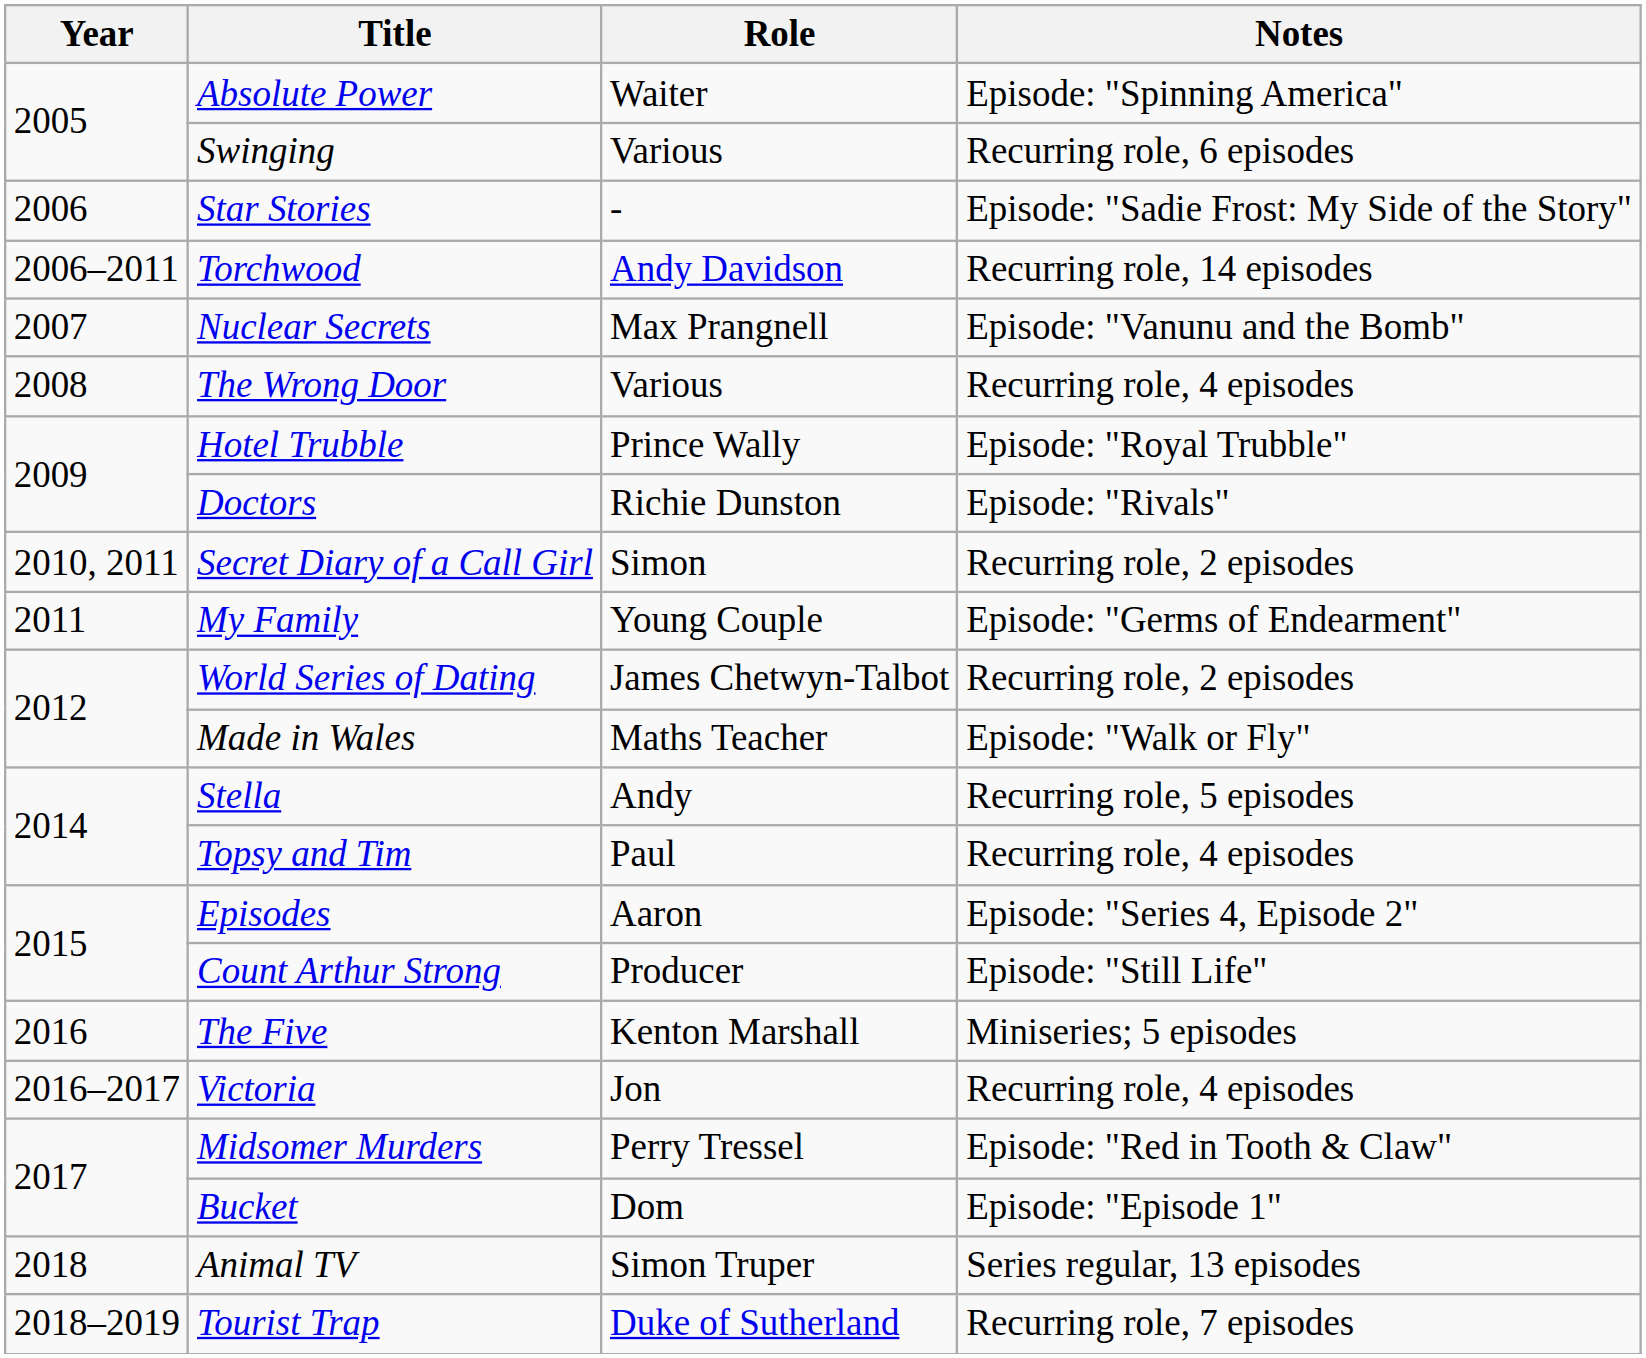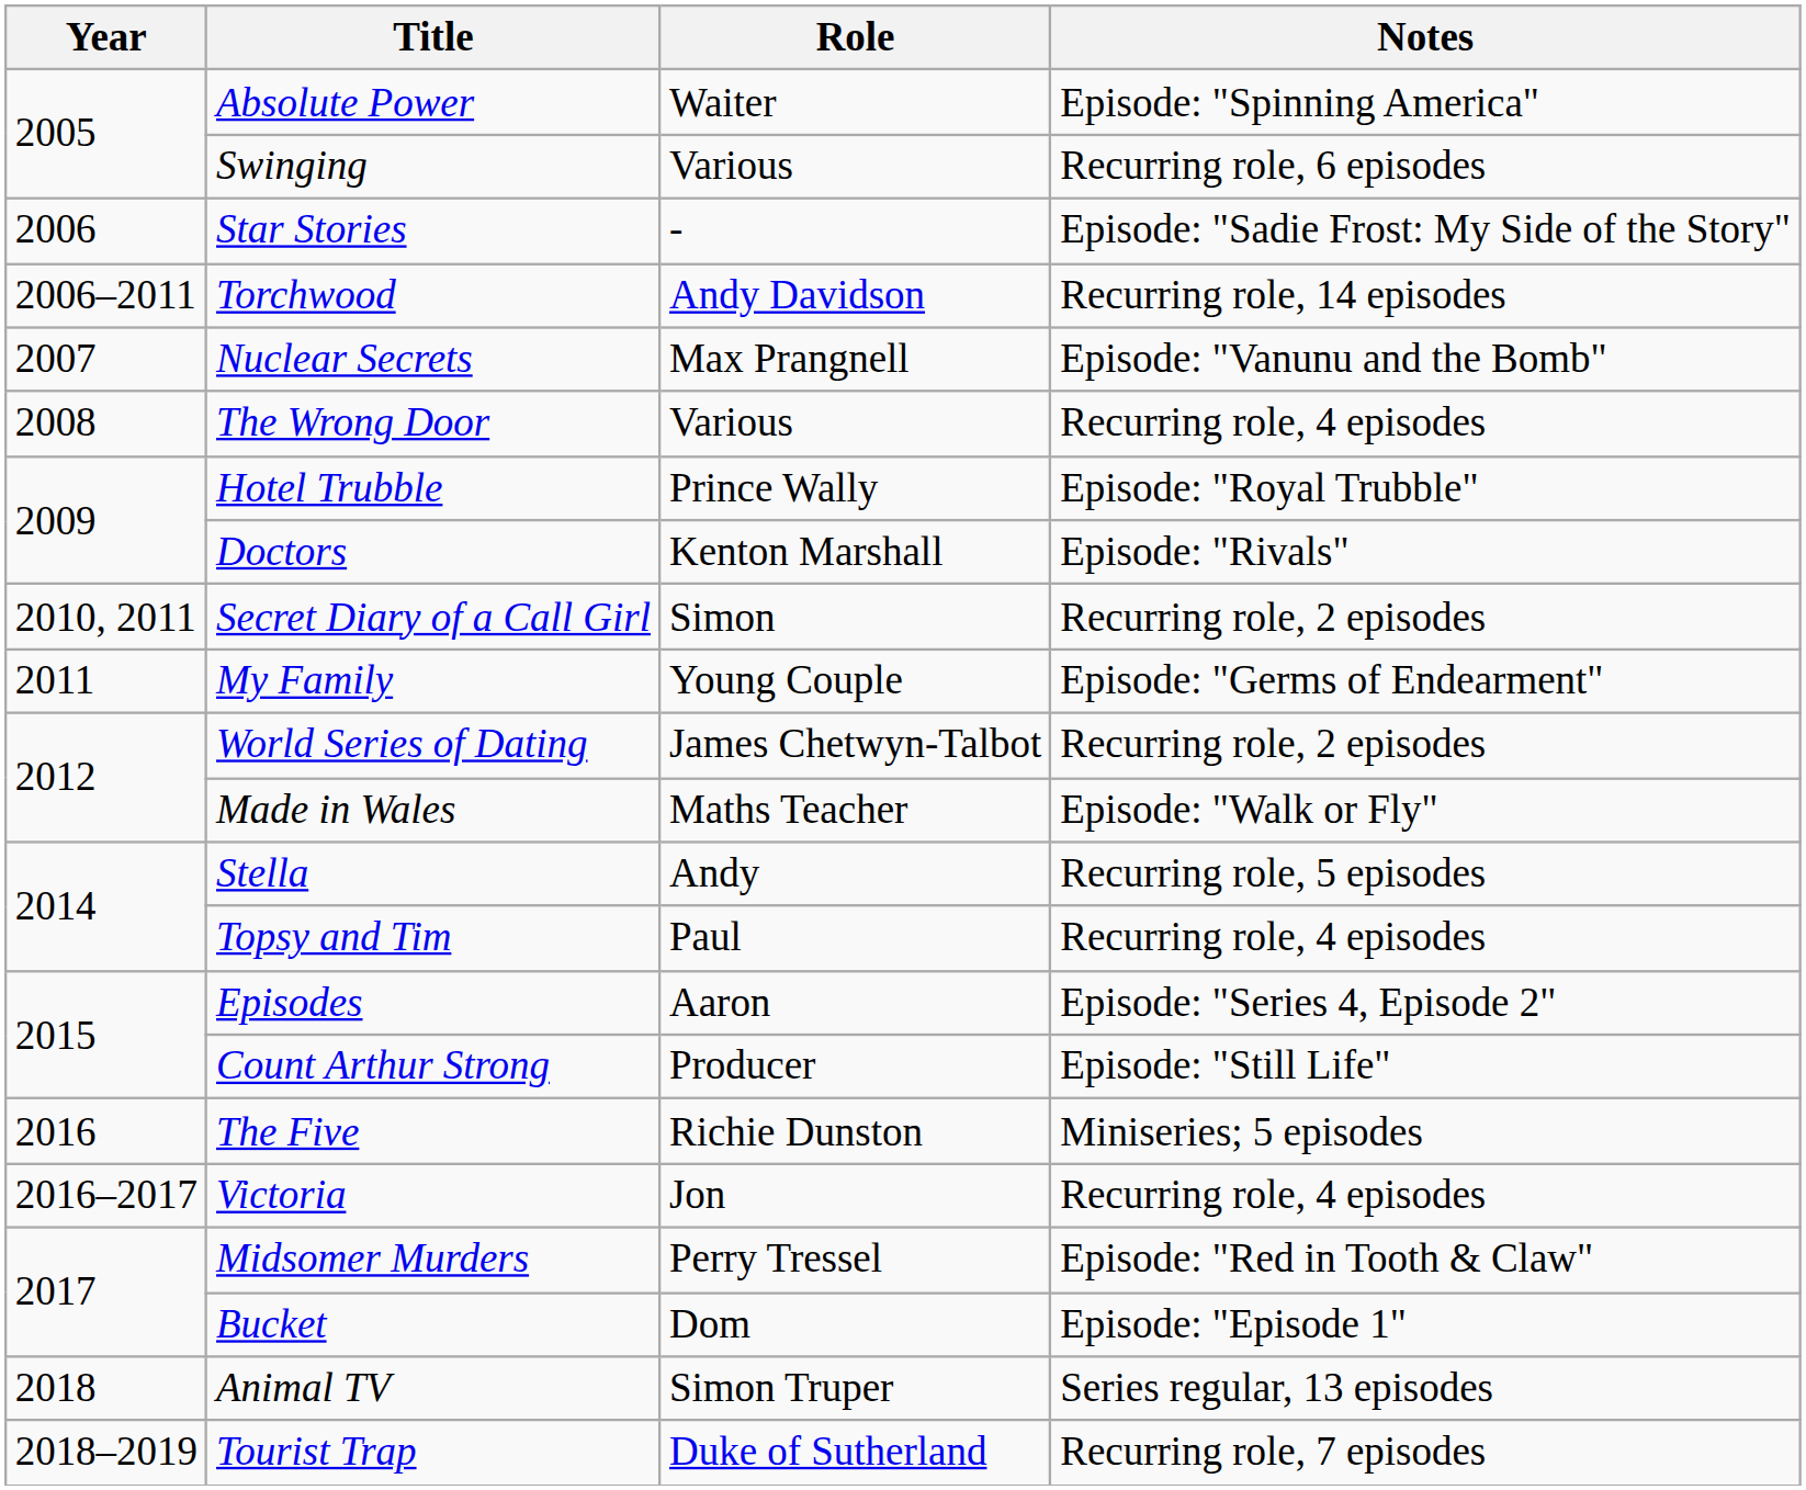 <table class="wikitable sortable">
 <tr>
 <th>Year</th>
 <th>Title</th>
 <th>Role</th>
 <th>Notes</th>
 </tr>
 <tr>
 <td rowspan="2">2005</td>
 <td><em><a href='#'>Absolute Power</a></em></td>
 <td>Waiter</td>
 <td>Episode: "Spinning America"</td>
 </tr>
 <tr>
 <td><em>Swinging</em></td>
 <td>Various</td>
 <td>Recurring role, 6 episodes</td>
 </tr>
 <tr>
 <td>2006</td>
 <td><em><a href='#'>Star Stories</a></em></td>
 <td>-</td>
 <td>Episode: "Sadie Frost: My Side of the Story"</td>
 </tr>
 <tr>
 <td>2006–2011</td>
 <td><em><a href='#'>Torchwood</a></em></td>
 <td><a href='#'>Andy Davidson</a></td>
 <td>Recurring role, 14 episodes</td>
 </tr>
 <tr>
 <td>2007</td>
 <td><em><a href='#'>Nuclear Secrets</a></em></td>
 <td>Max Prangnell</td>
 <td>Episode: "Vanunu and the Bomb"</td>
 </tr>
 <tr>
 <td>2008</td>
 <td><em><a href='#'>The Wrong Door</a></em></td>
 <td>Various</td>
 <td>Recurring role, 4 episodes</td>
 </tr>
 <tr>
 <td rowspan="2">2009</td>
 <td><em><a href='#'>Hotel Trubble</a></em></td>
 <td>Prince Wally</td>
 <td>Episode: "Royal Trubble"</td>
 </tr>
 <tr>
 <td><em><a href='#'>Doctors</a></em></td>
-<td>Richie Dunston</td>
+<td>Kenton Marshall</td>
 <td>Episode: "Rivals"</td>
 </tr>
 <tr>
 <td>2010, 2011</td>
 <td><em><a href='#'>Secret Diary of a Call Girl</a></em></td>
 <td>Simon</td>
 <td>Recurring role, 2 episodes</td>
 </tr>
 <tr>
 <td>2011</td>
 <td><em><a href='#'>My Family</a></em></td>
 <td>Young Couple</td>
 <td>Episode: "Germs of Endearment"</td>
 </tr>
 <tr>
 <td rowspan="2">2012</td>
 <td><em><a href='#'>World Series of Dating</a></em></td>
 <td>James Chetwyn-Talbot</td>
 <td>Recurring role, 2 episodes</td>
 </tr>
 <tr>
 <td><em>Made in Wales</em></td>
 <td>Maths Teacher</td>
 <td>Episode: "Walk or Fly"</td>
 </tr>
 <tr>
 <td rowspan="2">2014</td>
 <td><em><a href='#'>Stella</a></em></td>
 <td>Andy</td>
 <td>Recurring role, 5 episodes</td>
 </tr>
 <tr>
 <td><em><a href='#'>Topsy and Tim</a></em></td>
 <td>Paul</td>
 <td>Recurring role, 4 episodes</td>
 </tr>
 <tr>
 <td rowspan="2">2015</td>
 <td><em><a href='#'>Episodes</a></em></td>
 <td>Aaron</td>
 <td>Episode: "Series 4, Episode 2"</td>
 </tr>
 <tr>
 <td><em><a href='#'>Count Arthur Strong</a></em></td>
 <td>Producer</td>
 <td>Episode: "Still Life"</td>
 </tr>
 <tr>
 <td>2016</td>
 <td><em><a href='#'>The Five</a></em></td>
-<td>Kenton Marshall</td>
+<td>Richie Dunston</td>
 <td>Miniseries; 5 episodes</td>
 </tr>
 <tr>
 <td>2016–2017</td>
 <td><em><a href='#'>Victoria</a></em></td>
 <td>Jon</td>
 <td>Recurring role, 4 episodes</td>
 </tr>
 <tr>
 <td rowspan="2">2017</td>
 <td><em><a href='#'>Midsomer Murders</a></em></td>
 <td>Perry Tressel</td>
 <td>Episode: "Red in Tooth & Claw"</td>
 </tr>
 <tr>
 <td><em><a href='#'>Bucket</a></em></td>
 <td>Dom</td>
 <td>Episode: "Episode 1"</td>
 </tr>
 <tr>
 <td>2018</td>
 <td><em>Animal TV</em></td>
 <td>Simon Truper</td>
 <td>Series regular, 13 episodes</td>
 </tr>
 <tr>
 <td>2018–2019</td>
 <td><em><a href='#'>Tourist Trap</a></em></td>
 <td><a href='#'>Duke of Sutherland</a></td>
 <td>Recurring role, 7 episodes</td>
 </tr>
 <tr>
 </tr>
 </table>
